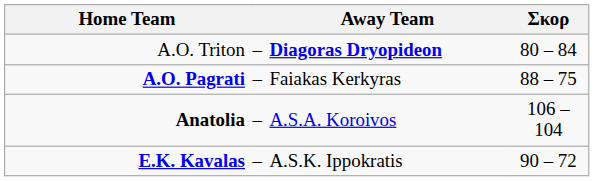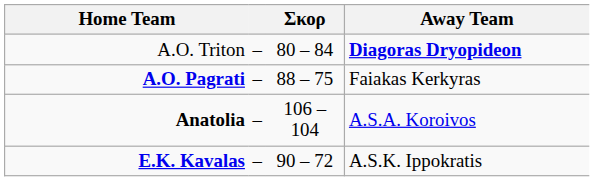 <table class="wikitable" style="text-align: center; font-size:100%">
 <tr>
 <th style="border-right-style:hidden" width="200">Home Team</th>
 <th style="border-right-style:hidden"></th>
+<th width="60">Σκορ</th>
 <th style="border-right-style:hidden" width="200">Away Team</th>
-<th width="60">Σκορ</th>
 </tr>
 <tr>
 <td align=right style="border-right-style:hidden">A.O. Triton</td>
 <td style="border-right-style:hidden">–</td>
+<td>80 – 84</td>
 <td align=left style="border-right-style:hidden"><strong><a href='#'>Diagoras Dryopideon</a></strong></td>
-<td>80 – 84</td>
 </tr>
 <tr>
 <td align=right style="border-right-style:hidden"><strong><a href='#'>A.O. Pagrati</a></strong></td>
 <td style="border-right-style:hidden">–</td>
+<td>88 – 75</td>
 <td align=left style="border-right-style:hidden">Faiakas Kerkyras</td>
-<td>88 – 75</td>
 </tr>
 <tr>
 <td align=right style="border-right-style:hidden"><strong>Anatolia</strong></td>
 <td style="border-right-style:hidden">–</td>
+<td>106 – 104</td>
 <td align=left style="border-right-style:hidden"><a href='#'>A.S.A. Koroivos</a></td>
-<td>106 – 104</td>
 </tr>
 <tr>
 <td align=right style="border-right-style:hidden"><strong><a href='#'>E.K. Kavalas</a></strong></td>
 <td style="border-right-style:hidden">–</td>
+<td>90 – 72</td>
 <td align=left style="border-right-style:hidden">A.S.K. Ippokratis</td>
-<td>90 – 72</td>
 </tr>
 </table>
